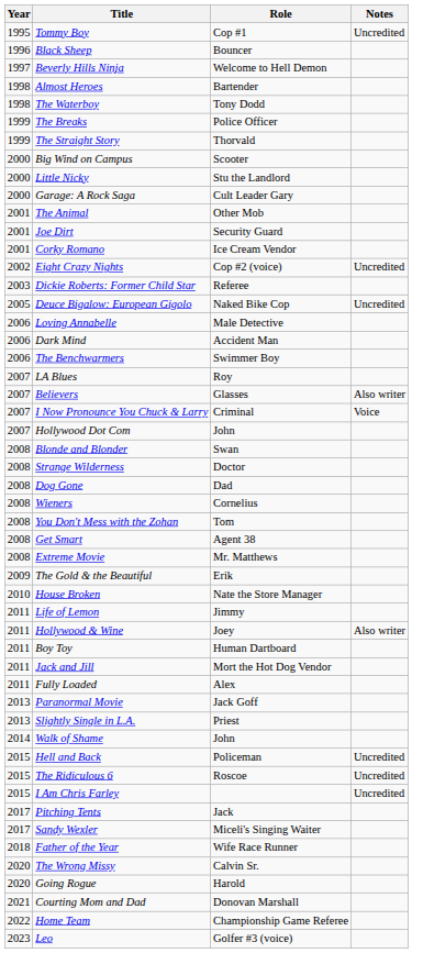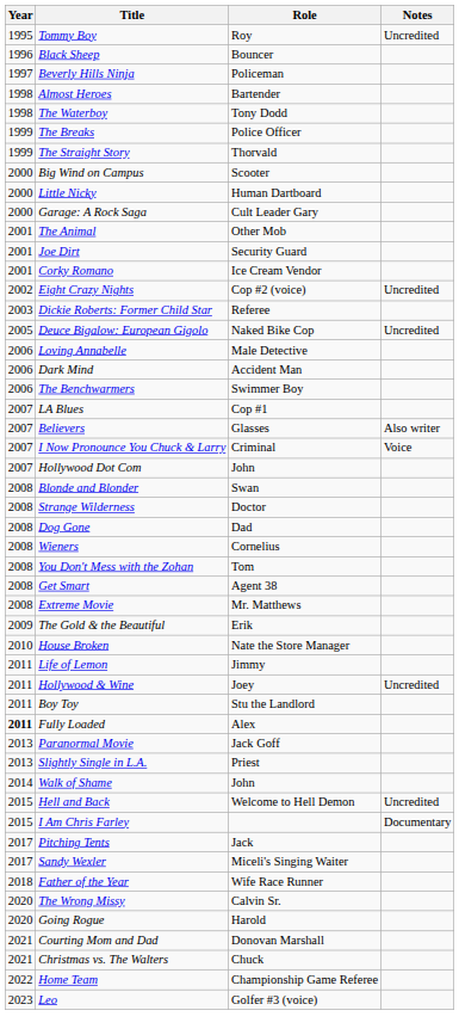 <table class="wikitable sortable">
 <tr>
 <th>Year</th>
 <th>Title</th>
 <th>Role</th>
 <th>Notes</th>
 </tr>
 <tr>
 <td>1995</td>
 <td><em><a href='#'>Tommy Boy</a></em></td>
-<td>Cop #1</td>
+<td>Roy</td>
 <td>Uncredited</td>
 </tr>
 <tr>
 <td>1996</td>
 <td><a href='#'><em>Black Sheep</em></a></td>
 <td>Bouncer</td>
 <td></td>
 </tr>
 <tr>
 <td>1997</td>
 <td><em><a href='#'>Beverly Hills Ninja</a></em></td>
-<td>Welcome to Hell Demon</td>
+<td>Policeman</td>
 <td></td>
 </tr>
 <tr>
 <td>1998</td>
 <td><em><a href='#'>Almost Heroes</a></em></td>
 <td>Bartender</td>
 <td></td>
 </tr>
 <tr>
 <td>1998</td>
 <td><em><a href='#'>The Waterboy</a></em></td>
 <td>Tony Dodd</td>
 <td></td>
 </tr>
 <tr>
 <td>1999</td>
 <td><a href='#'><em>The Breaks</em></a></td>
 <td>Police Officer</td>
 <td></td>
 </tr>
 <tr>
 <td>1999</td>
 <td><em><a href='#'>The Straight Story</a></em></td>
 <td>Thorvald</td>
 <td></td>
 </tr>
 <tr>
 <td>2000</td>
 <td><em>Big Wind on Campus</em></td>
 <td>Scooter</td>
 <td></td>
 </tr>
 <tr>
 <td>2000</td>
 <td><em><a href='#'>Little Nicky</a></em></td>
-<td>Stu the Landlord</td>
+<td>Human Dartboard</td>
 <td></td>
 </tr>
 <tr>
 <td>2000</td>
 <td><em>Garage: A Rock Saga</em></td>
 <td>Cult Leader Gary</td>
 <td></td>
 </tr>
 <tr>
 <td>2001</td>
 <td><em><a href='#'>The Animal</a></em></td>
 <td>Other Mob</td>
 <td></td>
 </tr>
 <tr>
 <td>2001</td>
 <td><em><a href='#'>Joe Dirt</a></em></td>
 <td>Security Guard</td>
 <td></td>
 </tr>
 <tr>
 <td>2001</td>
 <td><em><a href='#'>Corky Romano</a></em></td>
 <td>Ice Cream Vendor</td>
 <td></td>
 </tr>
 <tr>
 <td>2002</td>
 <td><em><a href='#'>Eight Crazy Nights</a></em></td>
 <td>Cop #2 (voice)</td>
 <td>Uncredited</td>
 </tr>
 <tr>
 <td>2003</td>
 <td><em><a href='#'>Dickie Roberts: Former Child Star</a></em></td>
 <td>Referee</td>
 <td></td>
 </tr>
 <tr>
 <td>2005</td>
 <td><em><a href='#'>Deuce Bigalow: European Gigolo</a></em></td>
 <td>Naked Bike Cop</td>
 <td>Uncredited</td>
 </tr>
 <tr>
 <td>2006</td>
 <td><em><a href='#'>Loving Annabelle</a></em></td>
 <td>Male Detective</td>
 <td></td>
 </tr>
 <tr>
 <td>2006</td>
 <td><em>Dark Mind</em></td>
 <td>Accident Man</td>
 <td></td>
 </tr>
 <tr>
 <td>2006</td>
 <td><em><a href='#'>The Benchwarmers</a></em></td>
 <td>Swimmer Boy</td>
 <td></td>
 </tr>
 <tr>
 <td>2007</td>
 <td><em>LA Blues</em></td>
-<td>Roy</td>
+<td>Cop #1</td>
 <td></td>
 </tr>
 <tr>
 <td>2007</td>
 <td><a href='#'><em>Believers</em></a></td>
 <td>Glasses</td>
 <td>Also writer</td>
 </tr>
 <tr>
 <td>2007</td>
 <td><em><a href='#'>I Now Pronounce You Chuck & Larry</a></em></td>
 <td>Criminal</td>
 <td>Voice</td>
 </tr>
 <tr>
 <td>2007</td>
 <td><em>Hollywood Dot Com</em></td>
 <td>John</td>
 <td></td>
 </tr>
 <tr>
 <td>2008</td>
 <td><em><a href='#'>Blonde and Blonder</a></em></td>
 <td>Swan</td>
 <td></td>
 </tr>
 <tr>
 <td>2008</td>
 <td><em><a href='#'>Strange Wilderness</a></em></td>
 <td>Doctor</td>
 <td></td>
 </tr>
 <tr>
 <td>2008</td>
 <td><a href='#'><em>Dog Gone</em></a></td>
 <td>Dad</td>
 <td></td>
 </tr>
 <tr>
 <td>2008</td>
 <td><a href='#'><em>Wieners</em></a></td>
 <td>Cornelius</td>
 <td></td>
 </tr>
 <tr>
 <td>2008</td>
 <td><em><a href='#'>You Don't Mess with the Zohan</a></em></td>
 <td>Tom</td>
 <td></td>
 </tr>
 <tr>
 <td>2008</td>
 <td><a href='#'><em>Get Smart</em></a></td>
 <td>Agent 38</td>
 <td></td>
 </tr>
 <tr>
 <td>2008</td>
 <td><em><a href='#'>Extreme Movie</a></em></td>
 <td>Mr. Matthews</td>
 <td></td>
 </tr>
 <tr>
 <td>2009</td>
 <td><em>The Gold & the Beautiful</em></td>
 <td>Erik</td>
 <td></td>
 </tr>
 <tr>
 <td>2010</td>
 <td><a href='#'><em>House Broken</em></a></td>
 <td>Nate the Store Manager</td>
 <td></td>
 </tr>
 <tr>
 <td>2011</td>
 <td><em><a href='#'>Life of Lemon</a></em></td>
 <td>Jimmy</td>
 <td></td>
 </tr>
 <tr>
 <td>2011</td>
 <td><em><a href='#'>Hollywood & Wine</a></em></td>
 <td>Joey</td>
-<td>Also writer</td>
+<td>Uncredited</td>
 </tr>
 <tr>
 <td>2011</td>
 <td><em>Boy Toy</em></td>
-<td>Human Dartboard</td>
+<td>Stu the Landlord</td>
 <td></td>
 </tr>
 <tr>
-<td>2011</td>
-<td><a href='#'><em>Jack and Jill</em></a></td>
-<td>Mort the Hot Dog Vendor</td>
-<td></td>
-</tr>
-<tr>
-<td>2011</td>
+<td><strong>2011</strong></td>
 <td><em>Fully Loaded</em></td>
 <td>Alex</td>
 <td></td>
 </tr>
 <tr>
 <td>2013</td>
 <td><em><a href='#'>Paranormal Movie</a></em></td>
 <td>Jack Goff</td>
 <td></td>
 </tr>
 <tr>
 <td>2013</td>
 <td><em><a href='#'>Slightly Single in L.A.</a></em></td>
 <td>Priest</td>
 <td></td>
 </tr>
 <tr>
 <td>2014</td>
 <td><a href='#'><em>Walk of Shame</em></a></td>
 <td>John</td>
 <td></td>
 </tr>
 <tr>
 <td>2015</td>
 <td><a href='#'><em>Hell and Back</em></a></td>
-<td>Policeman</td>
-<td>Uncredited</td>
-</tr>
-<tr>
-<td>2015</td>
-<td><em><a href='#'>The Ridiculous 6</a></em></td>
-<td>Roscoe</td>
+<td>Welcome to Hell Demon</td>
 <td>Uncredited</td>
 </tr>
 <tr>
 <td>2015</td>
 <td><em><a href='#'>I Am Chris Farley</a></em></td>
 <td></td>
-<td>Uncredited</td>
+<td>Documentary</td>
 </tr>
 <tr>
 <td>2017</td>
 <td><em><a href='#'>Pitching Tents</a></em></td>
 <td>Jack</td>
 <td></td>
 </tr>
 <tr>
 <td>2017</td>
 <td><em><a href='#'>Sandy Wexler</a></em></td>
 <td>Miceli's Singing Waiter</td>
 <td></td>
 </tr>
 <tr>
 <td>2018</td>
 <td><a href='#'><em>Father of the Year</em></a></td>
 <td>Wife Race Runner</td>
 <td></td>
 </tr>
 <tr>
 <td>2020</td>
 <td><em><a href='#'>The Wrong Missy</a></em></td>
 <td>Calvin Sr.</td>
 <td></td>
 </tr>
 <tr>
 <td>2020</td>
 <td><em>Going Rogue</em></td>
 <td>Harold</td>
 <td></td>
 </tr>
 <tr>
 <td>2021</td>
 <td><em>Courting Mom and Dad</em></td>
 <td>Donovan Marshall</td>
 <td></td>
 </tr>
 <tr>
+<td>2021</td>
+<td><em>Christmas vs. The Walters</em></td>
+<td>Chuck</td>
+<td></td>
+</tr>
+<tr>
 <td>2022</td>
 <td><em><a href='#'>Home Team</a></em></td>
 <td>Championship Game Referee</td>
 <td></td>
 </tr>
 <tr>
 <td>2023</td>
 <td><em><a href='#'>Leo</a></em></td>
 <td>Golfer #3 (voice)</td>
 <td></td>
 </tr>
 </table>
